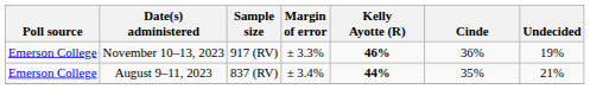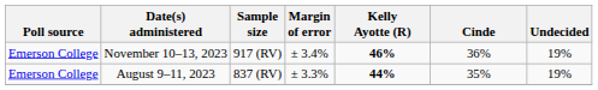 <table class="wikitable" style="font-size:90%;text-align:center;">
 <tr valign=bottom>
 <th>Poll source</th>
 <th>Date(s)<br>administered</th>
 <th>Sample<br>size</th>
 <th>Margin<br>of error</th>
 <th style="width:100px;">Kelly<br>Ayotte (R)</th>
 <th style="width:100px;">Cinde<br></th>
 <th>Undecided</th>
 </tr>
 <tr>
 <td style="text-align:left;"><a href='#'>Emerson College</a></td>
 <td>November 10–13, 2023</td>
 <td>917 (RV)</td>
-<td>± 3.3%</td>
+<td>± 3.4%</td>
 <td><strong>46%</strong></td>
 <td>36%</td>
 <td>19%</td>
 </tr>
 <tr>
 <td style="text-align:left;"><a href='#'>Emerson College</a></td>
 <td>August 9–11, 2023</td>
 <td>837 (RV)</td>
-<td>± 3.4%</td>
+<td>± 3.3%</td>
 <td><strong>44%</strong></td>
 <td>35%</td>
-<td>21%</td>
+<td>19%</td>
 </tr>
 <tr>
 </tr>
 </table>
